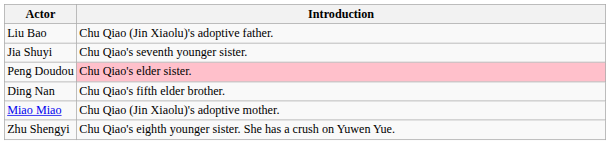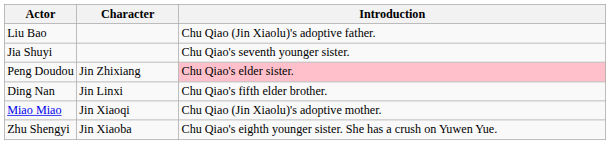 <table class="wikitable">
 <tr>
 <th style="width:12%">Actor</th>
+<th style="width:17%">Character</th>
 <th>Introduction</th>
 </tr>
 <tr>
 <td>Liu Bao</td>
+<td></td>
 <td>Chu Qiao (Jin Xiaolu)'s adoptive father.</td>
 </tr>
 <tr>
 <td>Jia Shuyi</td>
+<td></td>
 <td>Chu Qiao's seventh younger sister.</td>
 </tr>
 <tr>
 <td>Peng Doudou</td>
+<td>Jin Zhixiang</td>
 <td style="background: pink;">Chu Qiao's elder sister.</td>
 </tr>
 <tr>
 <td>Ding Nan</td>
+<td>Jin Linxi</td>
 <td>Chu Qiao's fifth elder brother.</td>
 </tr>
 <tr>
 <td><a href='#'>Miao Miao</a></td>
+<td>Jin Xiaoqi</td>
 <td>Chu Qiao (Jin Xiaolu)'s adoptive mother.</td>
 </tr>
 <tr>
 <td>Zhu Shengyi</td>
+<td>Jin Xiaoba</td>
 <td>Chu Qiao's eighth younger sister. She has a crush on Yuwen Yue.</td>
 </tr>
 </table>
